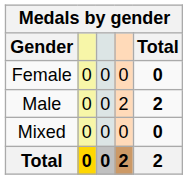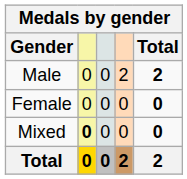 <table class=wikitable style=font-size:85%;float:right;text-align:center>
 <tr>
 <th colspan=5>Medals by gender</th>
 </tr>
 <tr>
 <th>Gender</th>
 <td bgcolor=F7F6A8></td>
 <td bgcolor=DCE5E5></td>
 <td bgcolor=FFDAB9></td>
 <th>Total</th>
 </tr>
 <tr>
+<td>Male</td>
+<td bgcolor=F7F6A8>0</td>
+<td bgcolor=DCE5E5>0</td>
+<td bgcolor=FFDAB9>2</td>
+<td><strong>2</strong></td>
+</tr>
+<tr>
 <td>Female</td>
 <td bgcolor=F7F6A8>0</td>
 <td bgcolor=DCE5E5>0</td>
 <td bgcolor=FFDAB9>0</td>
 <td><strong>0</strong></td>
 </tr>
 <tr>
-<td>Male</td>
-<td bgcolor=F7F6A8>0</td>
-<td bgcolor=DCE5E5>0</td>
-<td bgcolor=FFDAB9>2</td>
-<td><strong>2</strong></td>
-</tr>
-<tr>
 <td>Mixed</td>
-<td bgcolor=F7F6A8>0</td>
+<td bgcolor=F7F6A8><strong>0</strong></td>
 <td bgcolor=DCE5E5>0</td>
 <td bgcolor=FFDAB9>0</td>
 <td><strong>0</strong></td>
 </tr>
 <tr>
 <th>Total</th>
 <th style=background:gold>0</th>
 <th style=background:silver>0</th>
 <th style=background:#c96>2</th>
 <th>2</th>
 </tr>
 </table>
